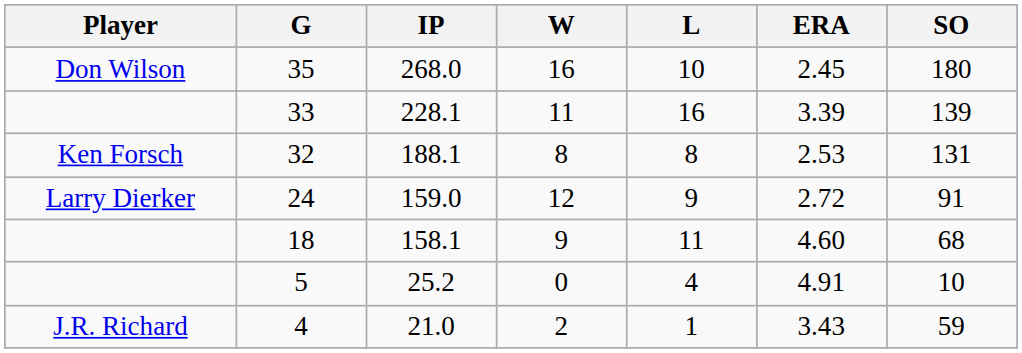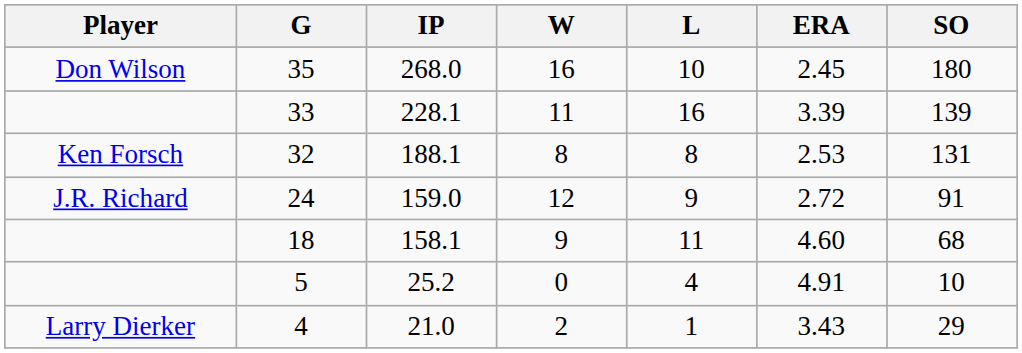 <table class="wikitable sortable">
 <tr>
 <th bgcolor="#DDDDFF" width="16%">Player</th>
 <th bgcolor="#DDDDFF" width="9%">G</th>
 <th bgcolor="#DDDDFF" width="9%">IP</th>
 <th bgcolor="#DDDDFF" width="9%">W</th>
 <th bgcolor="#DDDDFF" width="9%">L</th>
 <th bgcolor="#DDDDFF" width="9%">ERA</th>
 <th bgcolor="#DDDDFF" width="9%">SO</th>
 </tr>
 <tr align="center">
 <td><a href='#'>Don Wilson</a></td>
 <td>35</td>
 <td>268.0</td>
 <td>16</td>
 <td>10</td>
 <td>2.45</td>
 <td>180</td>
 </tr>
 <tr align=center>
 <td></td>
 <td>33</td>
 <td>228.1</td>
 <td>11</td>
 <td>16</td>
 <td>3.39</td>
 <td>139</td>
 </tr>
 <tr align="center">
 <td><a href='#'>Ken Forsch</a></td>
 <td>32</td>
 <td>188.1</td>
 <td>8</td>
 <td>8</td>
 <td>2.53</td>
 <td>131</td>
 </tr>
 <tr align=center>
-<td><a href='#'>Larry Dierker</a></td>
+<td><a href='#'>J.R. Richard</a></td>
 <td>24</td>
 <td>159.0</td>
 <td>12</td>
 <td>9</td>
 <td>2.72</td>
 <td>91</td>
 </tr>
 <tr align=center>
 <td></td>
 <td>18</td>
 <td>158.1</td>
 <td>9</td>
 <td>11</td>
 <td>4.60</td>
 <td>68</td>
 </tr>
 <tr align="center">
 <td></td>
 <td>5</td>
 <td>25.2</td>
 <td>0</td>
 <td>4</td>
 <td>4.91</td>
 <td>10</td>
 </tr>
 <tr align="center">
-<td><a href='#'>J.R. Richard</a></td>
+<td><a href='#'>Larry Dierker</a></td>
 <td>4</td>
 <td>21.0</td>
 <td>2</td>
 <td>1</td>
 <td>3.43</td>
-<td>59</td>
+<td>29</td>
 </tr>
 </table>
